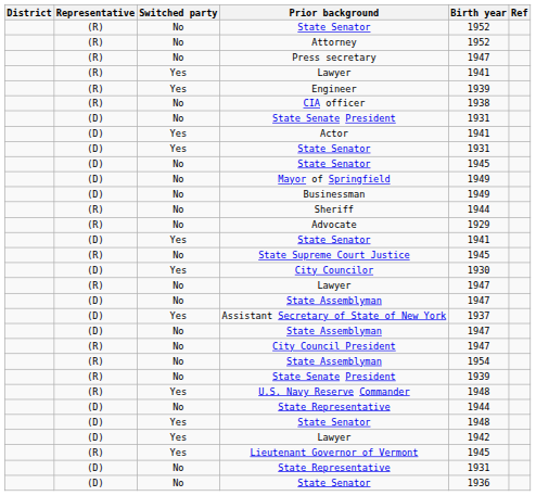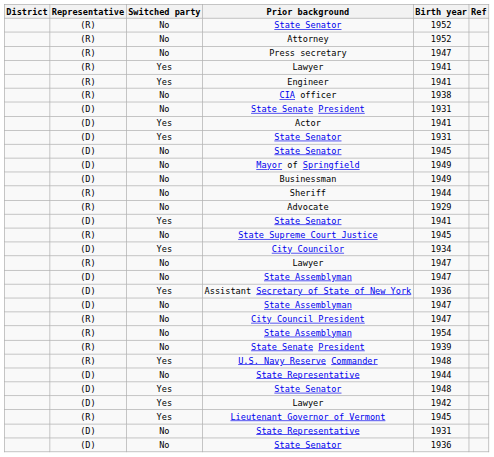 <table class="sortable wikitable" style="text-align:center">
 <tr>
 <th>District</th>
 <th>Representative</th>
 <th>Switched party</th>
 <th>Prior background</th>
 <th>Birth year</th>
 <th>Ref</th>
 </tr>
 <tr>
 <td></td>
 <td> (R)</td>
 <td>No</td>
 <td><a href='#'>State Senator</a></td>
 <td>1952</td>
 <td></td>
 </tr>
 <tr>
 <td></td>
 <td> (R)</td>
 <td>No</td>
 <td>Attorney</td>
 <td>1952</td>
 <td></td>
 </tr>
 <tr>
 <td></td>
 <td> (R)</td>
 <td>No</td>
 <td>Press secretary</td>
 <td>1947</td>
 <td></td>
 </tr>
 <tr>
 <td></td>
 <td> (R)</td>
 <td>Yes</td>
 <td>Lawyer</td>
 <td>1941</td>
 <td></td>
 </tr>
 <tr>
 <td></td>
 <td> (R)</td>
 <td>Yes</td>
 <td>Engineer</td>
-<td>1939</td>
+<td>1941</td>
 <td></td>
 </tr>
 <tr>
 <td></td>
 <td> (R)</td>
 <td>No</td>
 <td><a href='#'>CIA</a> officer</td>
 <td>1938</td>
 <td></td>
 </tr>
 <tr>
 <td></td>
 <td> (D)</td>
 <td>No</td>
 <td><a href='#'>State Senate</a> <a href='#'>President</a></td>
 <td>1931</td>
 <td></td>
 </tr>
 <tr>
 <td></td>
 <td> (D)</td>
 <td>Yes</td>
 <td>Actor</td>
 <td>1941</td>
 <td></td>
 </tr>
 <tr>
 <td></td>
 <td> (D)</td>
 <td>Yes</td>
 <td><a href='#'>State Senator</a></td>
 <td>1931</td>
 <td></td>
 </tr>
 <tr>
 <td></td>
 <td> (D)</td>
 <td>No</td>
 <td><a href='#'>State Senator</a></td>
 <td>1945</td>
 <td></td>
 </tr>
 <tr>
 <td></td>
 <td> (D)</td>
 <td>No</td>
 <td><a href='#'>Mayor</a> of <a href='#'>Springfield</a></td>
 <td>1949</td>
 <td></td>
 </tr>
 <tr>
 <td></td>
 <td> (D)</td>
 <td>No</td>
 <td>Businessman</td>
 <td>1949</td>
 <td></td>
 </tr>
 <tr>
 <td></td>
 <td> (R)</td>
 <td>No</td>
 <td>Sheriff</td>
 <td>1944</td>
 <td></td>
 </tr>
 <tr>
 <td></td>
 <td> (R)</td>
 <td>No</td>
 <td>Advocate</td>
 <td>1929</td>
 <td></td>
 </tr>
 <tr>
 <td></td>
 <td> (D)</td>
 <td>Yes</td>
 <td><a href='#'>State Senator</a></td>
 <td>1941</td>
 <td></td>
 </tr>
 <tr>
 <td></td>
 <td> (R)</td>
 <td>No</td>
 <td><a href='#'>State Supreme Court Justice</a></td>
 <td>1945</td>
 <td></td>
 </tr>
 <tr>
 <td></td>
 <td> (D)</td>
 <td>Yes</td>
 <td><a href='#'>City Councilor</a></td>
-<td>1930</td>
+<td>1934</td>
 <td></td>
 </tr>
 <tr>
 <td></td>
 <td> (R)</td>
 <td>No</td>
 <td>Lawyer</td>
 <td>1947</td>
 <td></td>
 </tr>
 <tr>
 <td></td>
 <td> (D)</td>
 <td>No</td>
 <td><a href='#'>State Assemblyman</a></td>
 <td>1947</td>
 <td></td>
 </tr>
 <tr>
 <td></td>
 <td> (D)</td>
 <td>Yes</td>
 <td>Assistant <a href='#'>Secretary of State of New York</a></td>
-<td>1937</td>
+<td>1936</td>
 <td></td>
 </tr>
 <tr>
 <td></td>
 <td> (D)</td>
 <td>No</td>
 <td><a href='#'>State Assemblyman</a></td>
 <td>1947</td>
 <td></td>
 </tr>
 <tr>
 <td></td>
 <td> (R)</td>
 <td>No</td>
 <td><a href='#'>City Council President</a></td>
 <td>1947</td>
 <td></td>
 </tr>
 <tr>
 <td></td>
 <td> (R)</td>
 <td>No</td>
 <td><a href='#'>State Assemblyman</a></td>
 <td>1954</td>
 <td></td>
 </tr>
 <tr>
 <td></td>
 <td> (R)</td>
 <td>No</td>
 <td><a href='#'>State Senate</a> <a href='#'>President</a></td>
 <td>1939</td>
 <td></td>
 </tr>
 <tr>
 <td></td>
 <td> (R)</td>
 <td>Yes</td>
 <td><a href='#'>U.S. Navy Reserve</a> <a href='#'>Commander</a></td>
 <td>1948</td>
 <td></td>
 </tr>
 <tr>
 <td></td>
 <td> (D)</td>
 <td>No</td>
 <td><a href='#'>State Representative</a></td>
 <td>1944</td>
 <td></td>
 </tr>
 <tr>
 <td></td>
 <td> (D)</td>
 <td>Yes</td>
 <td><a href='#'>State Senator</a></td>
 <td>1948</td>
 <td></td>
 </tr>
 <tr>
 <td></td>
 <td> (D)</td>
 <td>Yes</td>
 <td>Lawyer</td>
 <td>1942</td>
 <td></td>
 </tr>
 <tr>
 <td></td>
 <td> (R)</td>
 <td>Yes</td>
 <td><a href='#'>Lieutenant Governor of Vermont</a></td>
 <td>1945</td>
 <td></td>
 </tr>
 <tr>
 <td></td>
 <td> (D)</td>
 <td>No</td>
 <td><a href='#'>State Representative</a></td>
 <td>1931</td>
 <td></td>
 </tr>
 <tr>
 <td></td>
 <td> (D)</td>
 <td>No</td>
 <td><a href='#'>State Senator</a></td>
 <td>1936</td>
 <td></td>
 </tr>
 </table>
